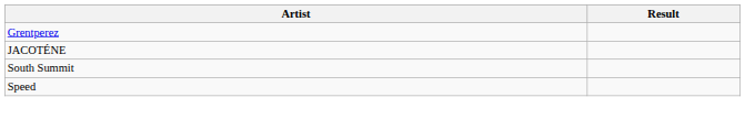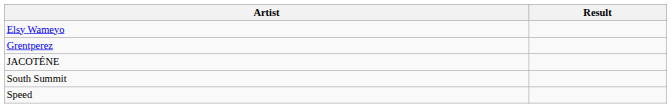 <table class="sortable wikitable">
 <tr bgcolor="#bebebe">
 <th width="19%">Artist</th>
 <th width="5%">Result</th>
+</tr>
+<tr>
+<td><a href='#'>Elsy Wameyo</a></td>
+<td></td>
 </tr>
 <tr>
 <td><a href='#'>Grentperez</a></td>
 <td></td>
 </tr>
 <tr>
 <td>JACOTÉNE</td>
 <td></td>
 </tr>
 <tr>
 <td>South Summit</td>
 <td></td>
 </tr>
 <tr>
 <td>Speed</td>
 <td></td>
 </tr>
 </table>
